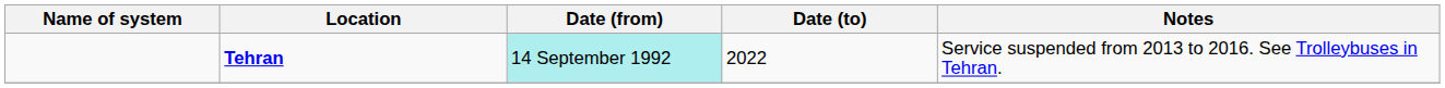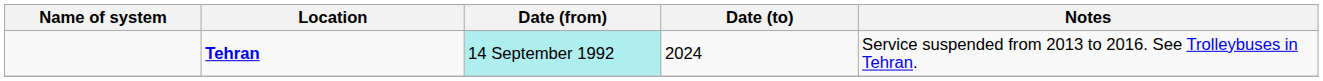 <table class="wikitable" width=100%>
 <tr>
 <th width=15%>Name of system</th>
 <th width=20%>Location</th>
 <th width=15%>Date (from)</th>
 <th width=15%>Date (to)</th>
 <th width=35%>Notes</th>
 </tr>
 <tr>
 <td> </td>
 <td><strong><a href='#'>Tehran</a></strong></td>
 <td style="background: paleturquoise;">14 September 1992</td>
-<td>2022</td>
+<td>2024</td>
 <td>Service suspended from 2013 to 2016. See <a href='#'>Trolleybuses in Tehran</a>.</td>
 </tr>
 <tr>
 </tr>
 </table>
